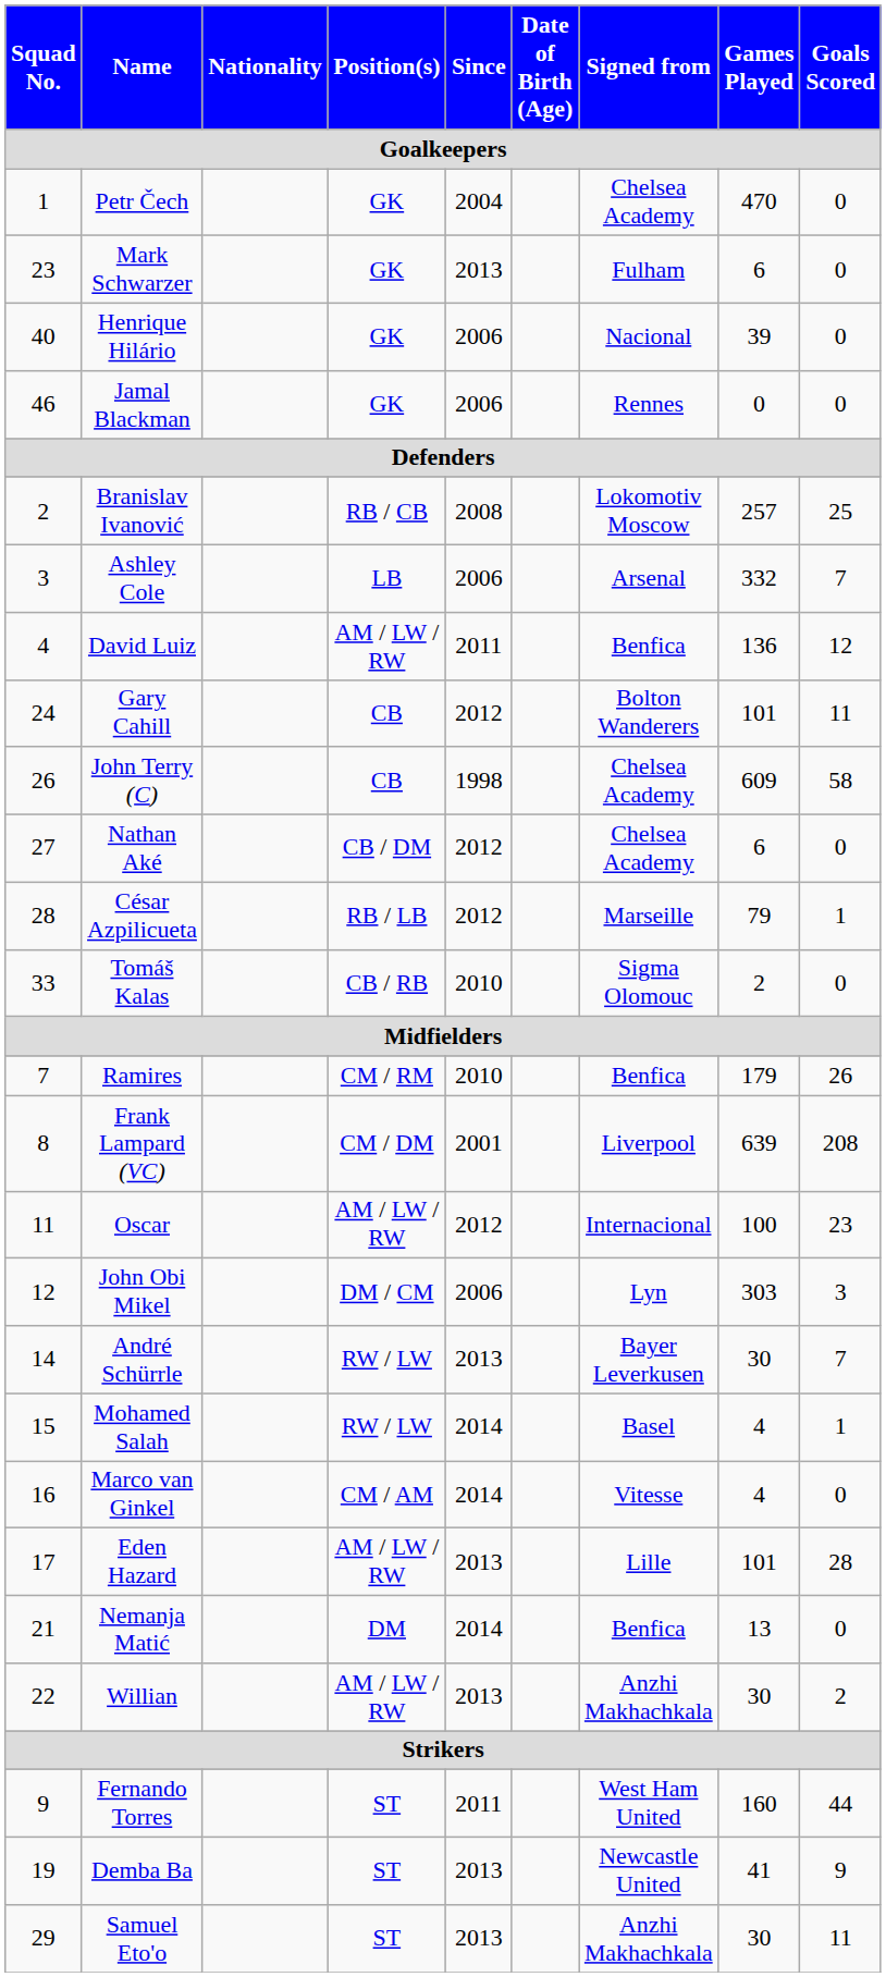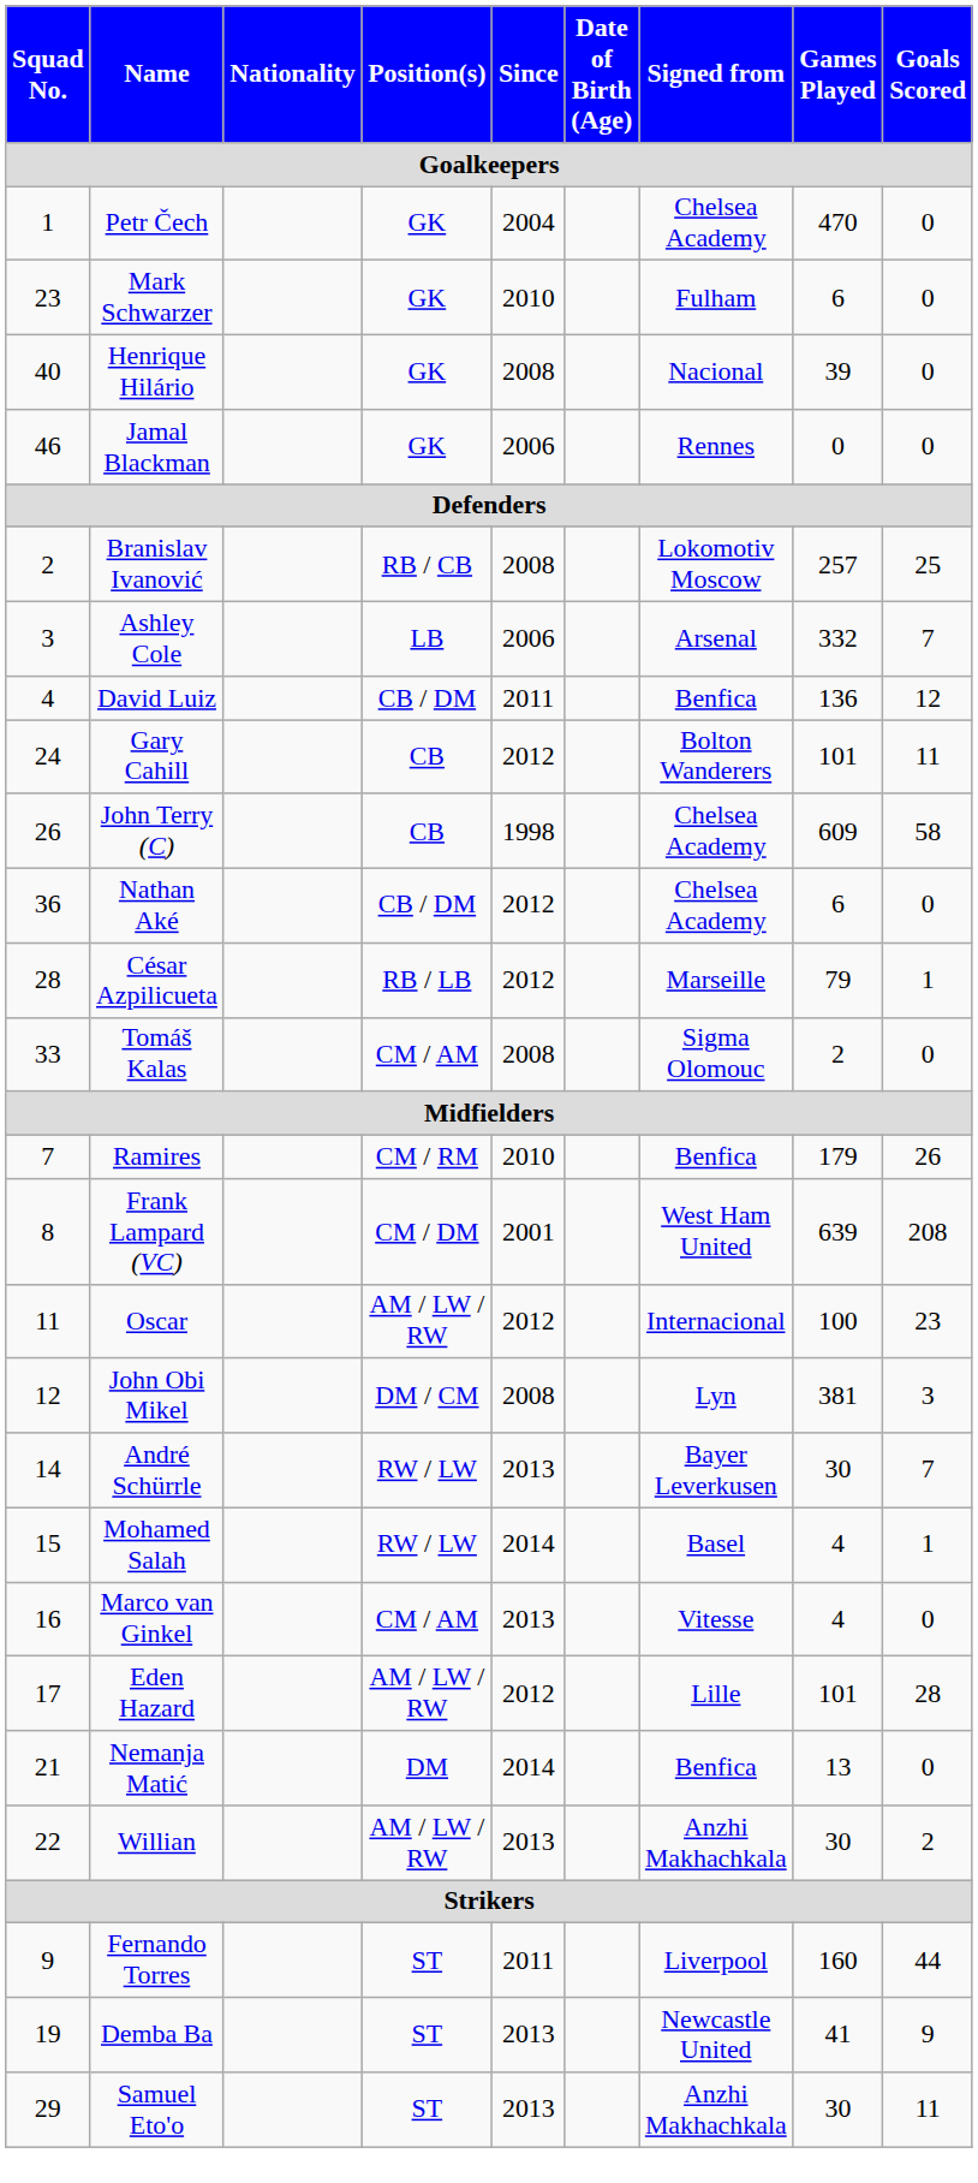 <table class="wikitable" style="text-align:center; font-size:90%; width:85%">
 <tr>
 <th style="background:#00f; color:white; text-align:center;">Squad No.</th>
 <th style="background:#00f; color:white; text-align:center;">Name</th>
 <th style="background:#00f; color:white; text-align:center;">Nationality</th>
 <th style="background:#00f; color:white; text-align:center;">Position(s)</th>
 <th style="background:#00f; color:white; text-align:center;">Since</th>
 <th style="background:#00f; color:white; text-align:center;">Date of Birth (Age)</th>
 <th style="background:#00f; color:white; text-align:center;">Signed from</th>
 <th style="background:#00f; color:white; text-align:center;">Games Played</th>
 <th style="background:#00f; color:white; text-align:center;">Goals Scored</th>
 </tr>
 <tr>
 <th colspan="9" style="background:#dcdcdc; text-align:center;">Goalkeepers</th>
 </tr>
 <tr>
 <td>1</td>
 <td><a href='#'>Petr Čech</a></td>
 <td></td>
 <td><a href='#'>GK</a></td>
 <td>2004</td>
 <td></td>
 <td><a href='#'>Chelsea Academy</a></td>
 <td>470</td>
 <td>0</td>
 </tr>
 <tr>
 <td>23</td>
 <td><a href='#'>Mark Schwarzer</a></td>
 <td></td>
 <td><a href='#'>GK</a></td>
-<td>2013</td>
+<td>2010</td>
 <td></td>
 <td> <a href='#'>Fulham</a></td>
 <td>6</td>
 <td>0</td>
 </tr>
 <tr>
 <td>40</td>
 <td><a href='#'>Henrique Hilário</a></td>
 <td></td>
 <td><a href='#'>GK</a></td>
-<td>2006</td>
+<td>2008</td>
 <td></td>
 <td> <a href='#'>Nacional</a></td>
 <td>39</td>
 <td>0</td>
 </tr>
 <tr>
 <td>46</td>
 <td><a href='#'>Jamal Blackman</a></td>
 <td></td>
 <td><a href='#'>GK</a></td>
 <td>2006</td>
 <td></td>
 <td> <a href='#'>Rennes</a></td>
 <td>0</td>
 <td>0</td>
 </tr>
 <tr>
 <th colspan="9" style="background:#dcdcdc; text-align:center;">Defenders</th>
 </tr>
 <tr>
 <td>2</td>
 <td><a href='#'>Branislav Ivanović</a></td>
 <td></td>
 <td><a href='#'>RB</a> / <a href='#'>CB</a></td>
 <td>2008</td>
 <td></td>
 <td> <a href='#'>Lokomotiv Moscow</a></td>
 <td>257</td>
 <td>25</td>
 </tr>
 <tr>
 <td>3</td>
 <td><a href='#'>Ashley Cole</a></td>
 <td></td>
 <td><a href='#'>LB</a></td>
 <td>2006</td>
 <td></td>
 <td> <a href='#'>Arsenal</a></td>
 <td>332</td>
 <td>7</td>
 </tr>
 <tr>
 <td>4</td>
 <td><a href='#'>David Luiz</a></td>
 <td></td>
-<td><a href='#'>AM</a> / <a href='#'>LW</a> / <a href='#'>RW</a></td>
+<td><a href='#'>CB</a> / <a href='#'>DM</a></td>
 <td>2011</td>
 <td></td>
 <td> <a href='#'>Benfica</a></td>
 <td>136</td>
 <td>12</td>
 </tr>
 <tr>
 <td>24</td>
 <td><a href='#'>Gary Cahill</a></td>
 <td></td>
 <td><a href='#'>CB</a></td>
 <td>2012</td>
 <td></td>
 <td> <a href='#'>Bolton Wanderers</a></td>
 <td>101</td>
 <td>11</td>
 </tr>
 <tr>
 <td>26</td>
 <td><a href='#'>John Terry</a> <em>(<a href='#'>C</a>)</em></td>
 <td></td>
 <td><a href='#'>CB</a></td>
 <td>1998</td>
 <td></td>
 <td><a href='#'>Chelsea Academy</a></td>
 <td>609</td>
 <td>58</td>
 </tr>
 <tr>
-<td>27</td>
+<td>36</td>
 <td><a href='#'>Nathan Aké</a></td>
 <td></td>
 <td><a href='#'>CB</a> / <a href='#'>DM</a></td>
 <td>2012</td>
 <td></td>
 <td><a href='#'>Chelsea Academy</a></td>
 <td>6</td>
 <td>0</td>
 </tr>
 <tr>
 <td>28</td>
 <td><a href='#'>César Azpilicueta</a></td>
 <td></td>
 <td><a href='#'>RB</a> / <a href='#'>LB</a></td>
 <td>2012</td>
 <td></td>
 <td> <a href='#'>Marseille</a></td>
 <td>79</td>
 <td>1</td>
 </tr>
 <tr>
 <td>33</td>
 <td><a href='#'>Tomáš Kalas</a></td>
 <td></td>
-<td><a href='#'>CB</a> / <a href='#'>RB</a></td>
-<td>2010</td>
+<td><a href='#'>CM</a> / <a href='#'>AM</a></td>
+<td>2008</td>
 <td></td>
 <td> <a href='#'>Sigma Olomouc</a></td>
 <td>2</td>
 <td>0</td>
 </tr>
 <tr>
 <th colspan="10" style="background:#dcdcdc; text-align:center;">Midfielders</th>
 </tr>
 <tr>
 <td>7</td>
 <td><a href='#'>Ramires</a></td>
 <td></td>
 <td><a href='#'>CM</a> / <a href='#'>RM</a></td>
 <td>2010</td>
 <td></td>
 <td> <a href='#'>Benfica</a></td>
 <td>179</td>
 <td>26</td>
 </tr>
 <tr>
 <td>8</td>
 <td><a href='#'>Frank Lampard</a> <em>(<a href='#'>VC</a>)</em></td>
 <td></td>
 <td><a href='#'>CM</a> / <a href='#'>DM</a></td>
 <td>2001</td>
 <td></td>
-<td> <a href='#'>Liverpool</a></td>
+<td> <a href='#'>West Ham United</a></td>
 <td>639</td>
 <td>208</td>
 </tr>
 <tr>
 <td>11</td>
 <td><a href='#'>Oscar</a></td>
 <td></td>
 <td><a href='#'>AM</a> / <a href='#'>LW</a> / <a href='#'>RW</a></td>
 <td>2012</td>
 <td></td>
 <td> <a href='#'>Internacional</a></td>
 <td>100</td>
 <td>23</td>
 </tr>
 <tr>
 <td>12</td>
 <td><a href='#'>John Obi Mikel</a></td>
 <td></td>
 <td><a href='#'>DM</a> / <a href='#'>CM</a></td>
-<td>2006</td>
+<td>2008</td>
 <td></td>
 <td> <a href='#'>Lyn</a></td>
-<td>303</td>
+<td>381</td>
 <td>3</td>
 </tr>
 <tr>
 <td>14</td>
 <td><a href='#'>André Schürrle</a></td>
 <td></td>
 <td><a href='#'>RW</a> / <a href='#'>LW</a></td>
 <td>2013</td>
 <td></td>
 <td> <a href='#'>Bayer Leverkusen</a></td>
 <td>30</td>
 <td>7</td>
 </tr>
 <tr>
 <td>15</td>
 <td><a href='#'>Mohamed Salah</a></td>
 <td></td>
 <td><a href='#'>RW</a> / <a href='#'>LW</a></td>
 <td>2014</td>
 <td></td>
 <td> <a href='#'>Basel</a></td>
 <td>4</td>
 <td>1</td>
 </tr>
 <tr>
 <td>16</td>
 <td><a href='#'>Marco van Ginkel</a></td>
 <td></td>
 <td><a href='#'>CM</a> / <a href='#'>AM</a></td>
-<td>2014</td>
+<td>2013</td>
 <td></td>
 <td> <a href='#'>Vitesse</a></td>
 <td>4</td>
 <td>0</td>
 </tr>
 <tr>
 <td>17</td>
 <td><a href='#'>Eden Hazard</a></td>
 <td></td>
 <td><a href='#'>AM</a> / <a href='#'>LW</a> / <a href='#'>RW</a></td>
-<td>2013</td>
+<td>2012</td>
 <td></td>
 <td> <a href='#'>Lille</a></td>
 <td>101</td>
 <td>28</td>
 </tr>
 <tr>
 <td>21</td>
 <td><a href='#'>Nemanja Matić</a></td>
 <td></td>
 <td><a href='#'>DM</a></td>
 <td>2014</td>
 <td></td>
 <td> <a href='#'>Benfica</a></td>
 <td>13</td>
 <td>0</td>
 </tr>
 <tr>
 <td>22</td>
 <td><a href='#'>Willian</a></td>
 <td></td>
 <td><a href='#'>AM</a> / <a href='#'>LW</a> / <a href='#'>RW</a></td>
 <td>2013</td>
 <td></td>
 <td> <a href='#'>Anzhi Makhachkala</a></td>
 <td>30</td>
 <td>2</td>
 </tr>
 <tr>
 <th colspan="9" style="background:#dcdcdc; text-align:center;">Strikers</th>
 </tr>
 <tr>
 <td>9</td>
 <td><a href='#'>Fernando Torres</a></td>
 <td></td>
 <td><a href='#'>ST</a></td>
 <td>2011</td>
 <td></td>
-<td> <a href='#'>West Ham United</a></td>
+<td> <a href='#'>Liverpool</a></td>
 <td>160</td>
 <td>44</td>
 </tr>
 <tr>
 <td>19</td>
 <td><a href='#'>Demba Ba</a></td>
 <td></td>
 <td><a href='#'>ST</a></td>
 <td>2013</td>
 <td></td>
 <td> <a href='#'>Newcastle United</a></td>
 <td>41</td>
 <td>9</td>
 </tr>
 <tr>
 <td>29</td>
 <td><a href='#'>Samuel Eto'o</a></td>
 <td></td>
 <td><a href='#'>ST</a></td>
 <td>2013</td>
 <td></td>
 <td> <a href='#'>Anzhi Makhachkala</a></td>
 <td>30</td>
 <td>11</td>
 </tr>
 </table>
